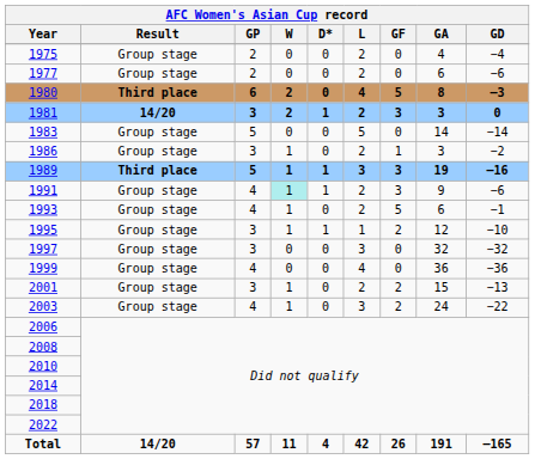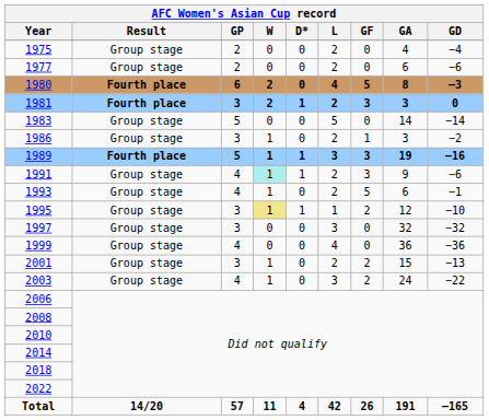 <table class="wikitable" style="text-align: center; width:45%;">
 <tr>
 <th colspan=9><a href='#'>AFC Women's Asian Cup</a> record</th>
 </tr>
 <tr>
 <th>Year</th>
 <th>Result</th>
 <th>GP</th>
 <th>W</th>
 <th>D*</th>
 <th>L</th>
 <th>GF</th>
 <th>GA</th>
 <th>GD</th>
 </tr>
 <tr>
 </tr>
 <tr>
 <td> <a href='#'>1975</a></td>
 <td>Group stage</td>
 <td>2</td>
 <td>0</td>
 <td>0</td>
 <td>2</td>
 <td>0</td>
 <td>4</td>
 <td>−4</td>
 </tr>
 <tr>
 <td> <a href='#'>1977</a></td>
 <td>Group stage</td>
 <td>2</td>
 <td>0</td>
 <td>0</td>
 <td>2</td>
 <td>0</td>
 <td>6</td>
 <td>−6</td>
 </tr>
 <tr bgcolor=#cc9966>
 <td> <a href='#'>1980</a></td>
-<td><strong>Third place</strong></td>
+<td><strong>Fourth place</strong></td>
 <td><strong>6</strong></td>
 <td><strong>2</strong></td>
 <td><strong>0</strong></td>
 <td><strong>4</strong></td>
 <td><strong>5</strong></td>
 <td><strong>8</strong></td>
 <td><strong>–3</strong></td>
 </tr>
 <tr bgcolor=#9acdff>
 <td> <a href='#'>1981</a></td>
-<td><strong>14/20</strong></td>
+<td><strong>Fourth place</strong></td>
 <td><strong>3</strong></td>
 <td><strong>2</strong></td>
 <td><strong>1</strong></td>
 <td><strong>2</strong></td>
 <td><strong>3</strong></td>
 <td><strong>3</strong></td>
 <td><strong>0</strong></td>
 </tr>
 <tr>
 <td> <a href='#'>1983</a></td>
 <td>Group stage</td>
 <td>5</td>
 <td>0</td>
 <td>0</td>
 <td>5</td>
 <td>0</td>
 <td>14</td>
 <td>−14</td>
 </tr>
 <tr>
 <td> <a href='#'>1986</a></td>
 <td>Group stage</td>
 <td>3</td>
 <td>1</td>
 <td>0</td>
 <td>2</td>
 <td>1</td>
 <td>3</td>
 <td>−2</td>
 </tr>
 <tr bgcolor=#9acdff>
 <td> <a href='#'>1989</a></td>
-<td><strong>Third place</strong></td>
+<td><strong>Fourth place</strong></td>
 <td><strong>5</strong></td>
 <td><strong>1</strong></td>
 <td><strong>1</strong></td>
 <td><strong>3</strong></td>
 <td><strong>3</strong></td>
 <td><strong>19</strong></td>
 <td><strong>–16</strong></td>
 </tr>
 <tr>
 <td> <a href='#'>1991</a></td>
 <td>Group stage</td>
 <td>4</td>
 <td style="background: paleturquoise;">1</td>
 <td>1</td>
 <td>2</td>
 <td>3</td>
 <td>9</td>
 <td>−6</td>
 </tr>
 <tr>
 <td> <a href='#'>1993</a></td>
 <td>Group stage</td>
 <td>4</td>
 <td>1</td>
 <td>0</td>
 <td>2</td>
 <td>5</td>
 <td>6</td>
 <td>−1</td>
 </tr>
 <tr>
 <td> <a href='#'>1995</a></td>
 <td>Group stage</td>
 <td>3</td>
-<td>1</td>
+<td style="background: khaki;">1</td>
 <td>1</td>
 <td>1</td>
 <td>2</td>
 <td>12</td>
 <td>−10</td>
 </tr>
 <tr>
 <td> <a href='#'>1997</a></td>
 <td>Group stage</td>
 <td>3</td>
 <td>0</td>
 <td>0</td>
 <td>3</td>
 <td>0</td>
 <td>32</td>
 <td>−32</td>
 </tr>
 <tr>
 <td> <a href='#'>1999</a></td>
 <td>Group stage</td>
 <td>4</td>
 <td>0</td>
 <td>0</td>
 <td>4</td>
 <td>0</td>
 <td>36</td>
 <td>−36</td>
 </tr>
 <tr>
 <td> <a href='#'>2001</a></td>
 <td>Group stage</td>
 <td>3</td>
 <td>1</td>
 <td>0</td>
 <td>2</td>
 <td>2</td>
 <td>15</td>
 <td>−13</td>
 </tr>
 <tr>
 <td> <a href='#'>2003</a></td>
 <td>Group stage</td>
 <td>4</td>
 <td>1</td>
 <td>0</td>
 <td>3</td>
 <td>2</td>
 <td>24</td>
 <td>−22</td>
 </tr>
 <tr>
 <td> <a href='#'>2006</a></td>
 <td colspan=9 rowspan=6><em>Did not qualify</em></td>
 </tr>
 <tr>
 <td> <a href='#'>2008</a></td>
 </tr>
 <tr>
 <td> <a href='#'>2010</a></td>
 </tr>
 <tr>
 <td> <a href='#'>2014</a></td>
 </tr>
 <tr>
 <td> <a href='#'>2018</a></td>
 </tr>
 <tr>
 <td> <a href='#'>2022</a></td>
 </tr>
 <tr>
 <td><strong>Total</strong></td>
 <td><strong>14/20</strong></td>
 <td><strong>57</strong></td>
 <td><strong>11</strong></td>
 <td><strong>4</strong></td>
 <td><strong>42</strong></td>
 <td><strong>26</strong></td>
 <td><strong>191</strong></td>
 <td><strong>–165</strong></td>
 </tr>
 </table>
